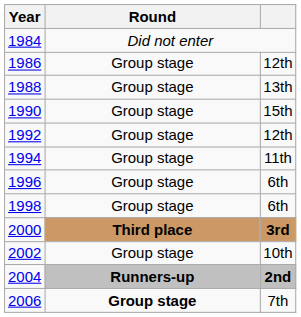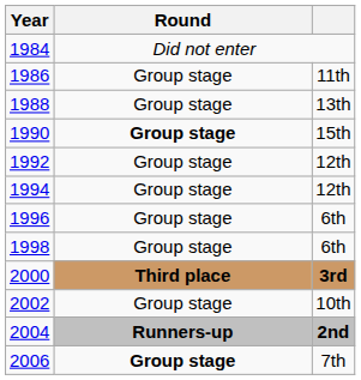 <table class="wikitable" style="text-align: center; font-size:90%">
 <tr>
 <th>Year</th>
 <th style="width:200px">Round</th>
 <th></th>
 </tr>
 <tr>
 <td><a href='#'>1984</a></td>
 <td colspan="2"><em>Did not enter</em></td>
 </tr>
 <tr>
 <td><a href='#'>1986</a></td>
 <td>Group stage</td>
-<td>12th</td>
+<td>11th</td>
 </tr>
 <tr>
 <td><a href='#'>1988</a></td>
 <td>Group stage</td>
 <td>13th</td>
 </tr>
 <tr>
 <td><a href='#'>1990</a></td>
-<td>Group stage</td>
+<td><strong>Group stage</strong></td>
 <td>15th</td>
 </tr>
 <tr>
 <td><a href='#'>1992</a></td>
 <td>Group stage</td>
 <td>12th</td>
 </tr>
 <tr>
 <td><a href='#'>1994</a></td>
 <td>Group stage</td>
-<td>11th</td>
+<td>12th</td>
 </tr>
 <tr>
 <td><a href='#'>1996</a></td>
 <td>Group stage</td>
 <td>6th</td>
 </tr>
 <tr>
 <td><a href='#'>1998</a></td>
 <td>Group stage</td>
 <td>6th</td>
 </tr>
 <tr>
 <td><a href='#'>2000</a></td>
 <td bgcolor="cc9966"><strong>Third place</strong></td>
 <td bgcolor="cc9966"><strong>3rd</strong></td>
 </tr>
 <tr>
 <td><a href='#'>2002</a></td>
 <td>Group stage</td>
 <td>10th</td>
 </tr>
 <tr>
 <td><a href='#'>2004</a></td>
 <td bgcolor=Silver><strong>Runners-up</strong></td>
 <td bgcolor=Silver><strong>2nd</strong></td>
 </tr>
 <tr>
 <td><a href='#'>2006</a></td>
 <td><strong>Group stage</strong></td>
 <td>7th</td>
 </tr>
 </table>
